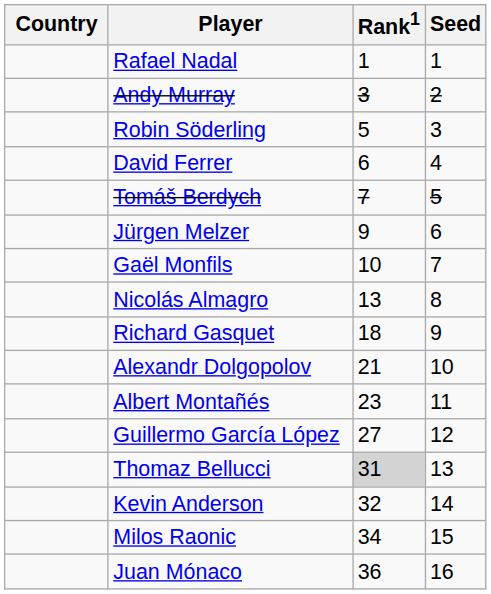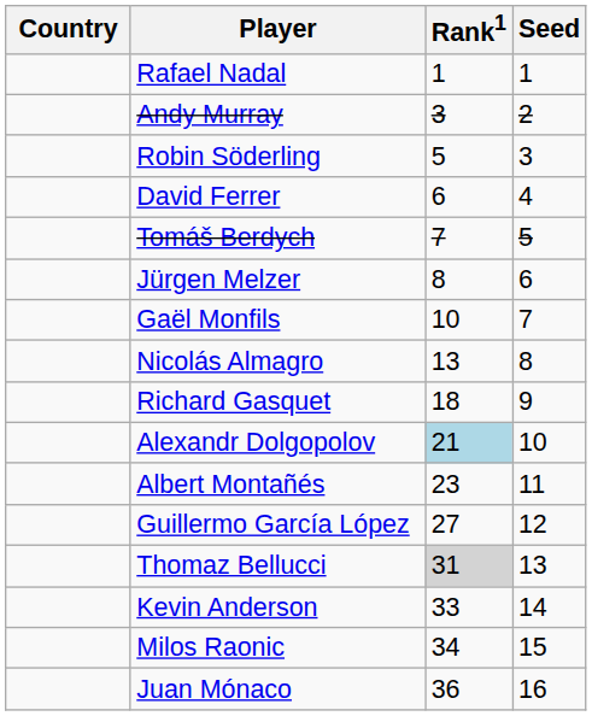 <table class=wikitable>
 <tr>
 <th width="70">Country</th>
 <th width="175">Player</th>
 <th>Rank<sup>1</sup></th>
 <th>Seed</th>
 </tr>
 <tr>
 <td></td>
 <td><a href='#'>Rafael Nadal</a></td>
 <td>1</td>
 <td>1</td>
 </tr>
 <tr>
 <td></td>
 <td><s><a href='#'>Andy Murray</a></s></td>
 <td><s>3</s></td>
 <td><s>2</s></td>
 </tr>
 <tr>
 <td></td>
 <td><a href='#'>Robin Söderling</a></td>
 <td>5</td>
 <td>3</td>
 </tr>
 <tr>
 <td></td>
 <td><a href='#'>David Ferrer</a></td>
 <td>6</td>
 <td>4</td>
 </tr>
 <tr>
 <td></td>
 <td><s><a href='#'>Tomáš Berdych</a></s></td>
 <td><s>7</s></td>
 <td><s>5</s></td>
 </tr>
 <tr>
 <td></td>
 <td><a href='#'>Jürgen Melzer</a></td>
-<td>9</td>
+<td>8</td>
 <td>6</td>
 </tr>
 <tr>
 <td></td>
 <td><a href='#'>Gaël Monfils</a></td>
 <td>10</td>
 <td>7</td>
 </tr>
 <tr>
 <td></td>
 <td><a href='#'>Nicolás Almagro</a></td>
 <td>13</td>
 <td>8</td>
 </tr>
 <tr>
 <td></td>
 <td><a href='#'>Richard Gasquet</a></td>
 <td>18</td>
 <td>9</td>
 </tr>
 <tr>
 <td></td>
 <td><a href='#'>Alexandr Dolgopolov</a></td>
-<td>21</td>
+<td style="background: lightblue;">21</td>
 <td>10</td>
 </tr>
 <tr>
 <td></td>
 <td><a href='#'>Albert Montañés</a></td>
 <td>23</td>
 <td>11</td>
 </tr>
 <tr>
 <td></td>
 <td><a href='#'>Guillermo García López</a></td>
 <td>27</td>
 <td>12</td>
 </tr>
 <tr>
 <td></td>
 <td><a href='#'>Thomaz Bellucci</a></td>
 <td style="background: lightgrey;">31</td>
 <td>13</td>
 </tr>
 <tr>
 <td></td>
 <td><a href='#'>Kevin Anderson</a></td>
-<td>32</td>
+<td>33</td>
 <td>14</td>
 </tr>
 <tr>
 <td></td>
 <td><a href='#'>Milos Raonic</a></td>
 <td>34</td>
 <td>15</td>
 </tr>
 <tr>
 <td></td>
 <td><a href='#'>Juan Mónaco</a></td>
 <td>36</td>
 <td>16<br></td>
 </tr>
 </table>
